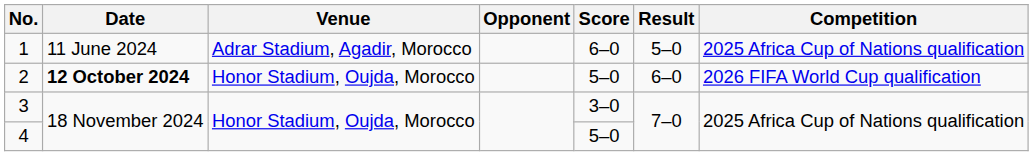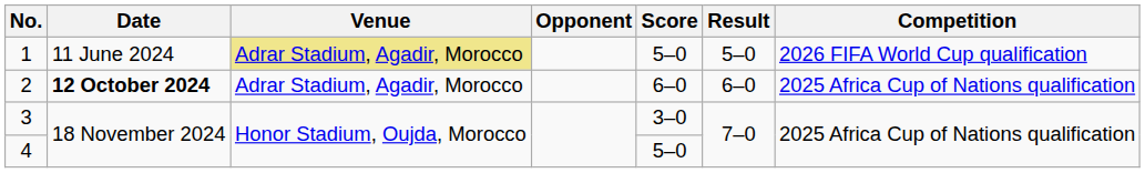 <table class="wikitable sortable">
 <tr>
 <th scope="col">No.</th>
 <th scope="col">Date</th>
 <th scope="col">Venue</th>
 <th scope="col">Opponent</th>
 <th scope="col">Score</th>
 <th scope="col">Result</th>
 <th scope="col">Competition</th>
 </tr>
 <tr>
 <td align="center">1</td>
 <td>11 June 2024</td>
-<td><a href='#'>Adrar Stadium</a>, <a href='#'>Agadir</a>, Morocco</td>
+<td style="background: khaki;"><a href='#'>Adrar Stadium</a>, <a href='#'>Agadir</a>, Morocco</td>
 <td></td>
-<td align="center">6–0</td>
 <td align="center">5–0</td>
-<td><a href='#'>2025 Africa Cup of Nations qualification</a></td>
+<td align="center">5–0</td>
+<td><a href='#'>2026 FIFA World Cup qualification</a></td>
 </tr>
 <tr>
 <td align="center">2</td>
 <td><strong>12 October 2024</strong></td>
-<td><a href='#'>Honor Stadium</a>, <a href='#'>Oujda</a>, Morocco</td>
+<td><a href='#'>Adrar Stadium</a>, <a href='#'>Agadir</a>, Morocco</td>
 <td></td>
-<td align="center">5–0</td>
 <td align="center">6–0</td>
-<td><a href='#'>2026 FIFA World Cup qualification</a></td>
+<td align="center">6–0</td>
+<td><a href='#'>2025 Africa Cup of Nations qualification</a></td>
 </tr>
 <tr>
 <td align="center">3</td>
 <td rowspan=2>18 November 2024</td>
 <td rowspan=2><a href='#'>Honor Stadium</a>, <a href='#'>Oujda</a>, Morocco</td>
 <td rowspan=2></td>
 <td align="center">3–0</td>
 <td align="center" rowspan=2>7–0</td>
 <td rowspan=2>2025 Africa Cup of Nations qualification</td>
 </tr>
 <tr>
 <td align="center">4</td>
 <td align="center">5–0</td>
 </tr>
 </table>
